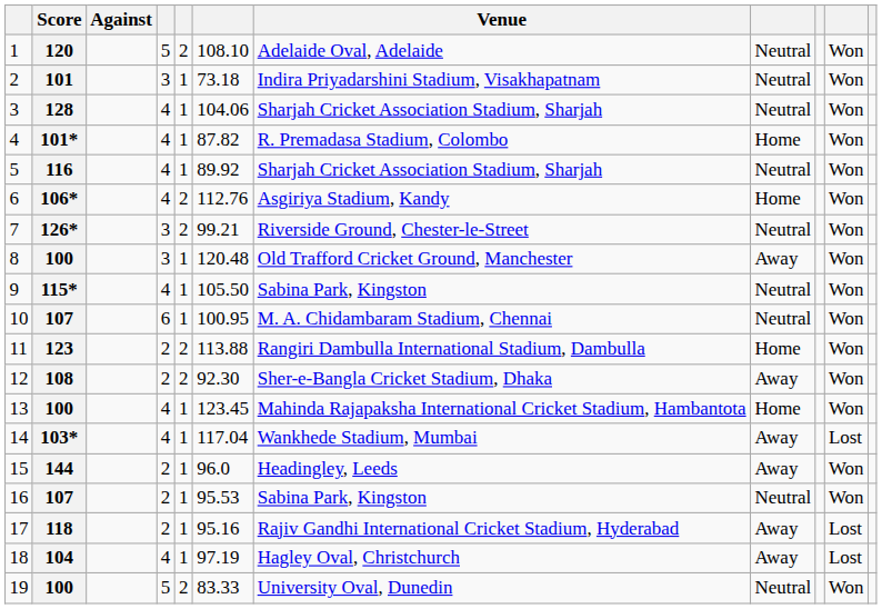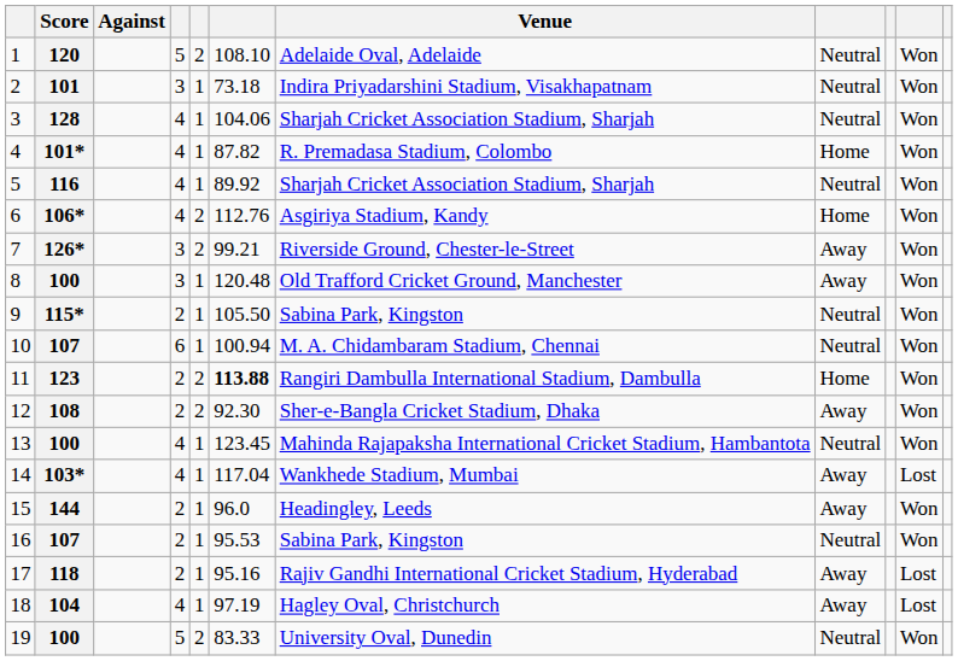 <table class="wikitable plainrowheaders sortable">
 <tr>
 <th></th>
 <th>Score</th>
 <th>Against</th>
 <th><a href='#'></a></th>
 <th><a href='#'></a></th>
 <th><a href='#'></a></th>
 <th>Venue</th>
 <th></th>
 <th></th>
 <th></th>
 <th scope="col" class="unsortable"></th>
 </tr>
 <tr>
 <td>1</td>
 <th scope="row"> 120 </th>
 <td></td>
 <td>5</td>
 <td>2</td>
 <td>108.10</td>
 <td><a href='#'>Adelaide Oval</a>, <a href='#'>Adelaide</a></td>
 <td>Neutral</td>
 <td></td>
 <td>Won</td>
 <td></td>
 </tr>
 <tr>
 <td>2</td>
 <th scope="row"> 101 </th>
 <td></td>
 <td>3</td>
 <td>1</td>
 <td>73.18</td>
 <td><a href='#'>Indira Priyadarshini Stadium</a>, <a href='#'>Visakhapatnam</a></td>
 <td>Neutral</td>
 <td></td>
 <td>Won</td>
 <td></td>
 </tr>
 <tr>
 <td>3</td>
 <th scope="row"> 128</th>
 <td></td>
 <td>4</td>
 <td>1</td>
 <td>104.06</td>
 <td><a href='#'>Sharjah Cricket Association Stadium</a>, <a href='#'>Sharjah</a></td>
 <td>Neutral</td>
 <td></td>
 <td>Won</td>
 <td></td>
 </tr>
 <tr>
 <td>4</td>
 <th scope="row"> 101* </th>
 <td></td>
 <td>4</td>
 <td>1</td>
 <td>87.82</td>
 <td><a href='#'>R. Premadasa Stadium</a>, <a href='#'>Colombo</a></td>
 <td>Home</td>
 <td></td>
 <td>Won</td>
 <td></td>
 </tr>
 <tr>
 <td>5</td>
 <th scope="row"> 116 </th>
 <td></td>
 <td>4</td>
 <td>1</td>
 <td>89.92</td>
 <td><a href='#'>Sharjah Cricket Association Stadium</a>, <a href='#'>Sharjah</a></td>
 <td>Neutral</td>
 <td></td>
 <td>Won</td>
 <td></td>
 </tr>
 <tr>
 <td>6</td>
 <th scope="row"> 106* </th>
 <td></td>
 <td>4</td>
 <td>2</td>
 <td>112.76</td>
 <td><a href='#'>Asgiriya Stadium</a>, <a href='#'>Kandy</a></td>
 <td>Home</td>
 <td></td>
 <td>Won</td>
 <td></td>
 </tr>
 <tr>
 <td>7</td>
 <th scope="row"> 126*  </th>
 <td></td>
 <td>3</td>
 <td>2</td>
 <td>99.21</td>
 <td><a href='#'>Riverside Ground</a>, <a href='#'>Chester-le-Street</a></td>
-<td>Neutral</td>
+<td>Away</td>
 <td></td>
 <td>Won</td>
 <td></td>
 </tr>
 <tr>
 <td>8</td>
 <th scope="row"> 100  </th>
 <td></td>
 <td>3</td>
 <td>1</td>
 <td>120.48</td>
 <td><a href='#'>Old Trafford Cricket Ground</a>, <a href='#'>Manchester</a></td>
 <td>Away</td>
 <td></td>
 <td>Won</td>
 <td></td>
 </tr>
 <tr>
 <td>9</td>
 <th scope="row"> 115*  </th>
 <td></td>
-<td>4</td>
+<td>2</td>
 <td>1</td>
 <td>105.50</td>
 <td><a href='#'>Sabina Park</a>, <a href='#'>Kingston</a></td>
 <td>Neutral</td>
 <td></td>
 <td>Won</td>
 <td></td>
 </tr>
 <tr>
 <td>10</td>
 <th scope="row"> 107</th>
 <td></td>
 <td>6</td>
 <td>1</td>
-<td>100.95</td>
+<td>100.94</td>
 <td><a href='#'>M. A. Chidambaram Stadium</a>, <a href='#'>Chennai</a></td>
 <td>Neutral</td>
 <td></td>
 <td>Won</td>
 <td></td>
 </tr>
 <tr>
 <td>11</td>
 <th scope="row"> 123 </th>
 <td></td>
 <td>2</td>
 <td>2</td>
-<td>113.88</td>
+<td><strong>113.88</strong></td>
 <td><a href='#'>Rangiri Dambulla International Stadium</a>, <a href='#'>Dambulla</a></td>
 <td>Home</td>
 <td></td>
 <td>Won</td>
 <td></td>
 </tr>
 <tr>
 <td>12</td>
 <th scope="row"> 108</th>
 <td></td>
 <td>2</td>
 <td>2</td>
 <td>92.30</td>
 <td><a href='#'>Sher-e-Bangla Cricket Stadium</a>, <a href='#'>Dhaka</a></td>
 <td>Away</td>
 <td></td>
 <td>Won</td>
 <td></td>
 </tr>
 <tr>
 <td>13</td>
 <th scope="row"> 100</th>
 <td></td>
 <td>4</td>
 <td>1</td>
 <td>123.45</td>
 <td><a href='#'>Mahinda Rajapaksha International Cricket Stadium</a>, <a href='#'>Hambantota</a></td>
-<td>Home</td>
+<td>Neutral</td>
 <td></td>
 <td>Won</td>
 <td></td>
 </tr>
 <tr>
 <td>14</td>
 <th scope="row"> 103*</th>
 <td></td>
 <td>4</td>
 <td>1</td>
 <td>117.04</td>
 <td><a href='#'>Wankhede Stadium</a>, <a href='#'>Mumbai</a></td>
 <td>Away</td>
 <td></td>
 <td>Lost</td>
 <td></td>
 </tr>
 <tr>
 <td>15</td>
 <th scope="row"> 144</th>
 <td></td>
 <td>2</td>
 <td>1</td>
 <td>96.0</td>
 <td><a href='#'>Headingley</a>, <a href='#'>Leeds</a></td>
 <td>Away</td>
 <td></td>
 <td>Won</td>
 <td></td>
 </tr>
 <tr>
 <td>16</td>
 <th scope="row"> 107</th>
 <td></td>
 <td>2</td>
 <td>1</td>
 <td>95.53</td>
 <td><a href='#'>Sabina Park</a>, <a href='#'>Kingston</a></td>
 <td>Neutral</td>
 <td></td>
 <td>Won</td>
 <td></td>
 </tr>
 <tr>
 <td>17</td>
 <th scope="row"> 118</th>
 <td></td>
 <td>2</td>
 <td>1</td>
 <td>95.16</td>
 <td><a href='#'>Rajiv Gandhi International Cricket Stadium</a>, <a href='#'>Hyderabad</a></td>
 <td>Away</td>
 <td></td>
 <td>Lost</td>
 <td></td>
 </tr>
 <tr>
 <td>18</td>
 <th scope="row"> 104</th>
 <td></td>
 <td>4</td>
 <td>1</td>
 <td>97.19</td>
 <td><a href='#'>Hagley Oval</a>, <a href='#'>Christchurch</a></td>
 <td>Away</td>
 <td></td>
 <td>Lost</td>
 <td></td>
 </tr>
 <tr>
 <td>19</td>
 <th scope="row"> 100 </th>
 <td></td>
 <td>5</td>
 <td>2</td>
 <td>83.33</td>
 <td><a href='#'>University Oval</a>, <a href='#'>Dunedin</a></td>
 <td>Neutral</td>
 <td></td>
 <td>Won</td>
 <td></td>
 </tr>
 </table>
